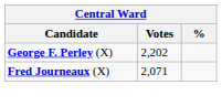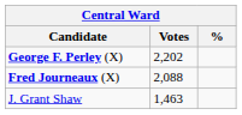 <table class="wikitable">
 <tr>
 <th colspan="3"><a href='#'>Central Ward</a></th>
 </tr>
 <tr>
 <th style="width: 170px">Candidate</th>
 <th style="width: 50px">Votes</th>
 <th style="width: 40px">%</th>
 </tr>
 <tr>
 <td><strong><a href='#'>George F. Perley</a></strong> (X)</td>
 <td>2,202</td>
 <td></td>
 </tr>
 <tr>
 <td><strong><a href='#'>Fred Journeaux</a></strong> (X)</td>
-<td>2,071</td>
+<td>2,088</td>
+<td></td>
+</tr>
+<tr>
+<td><a href='#'>J. Grant Shaw</a></td>
+<td>1,463</td>
 <td></td>
 </tr>
 </table>
